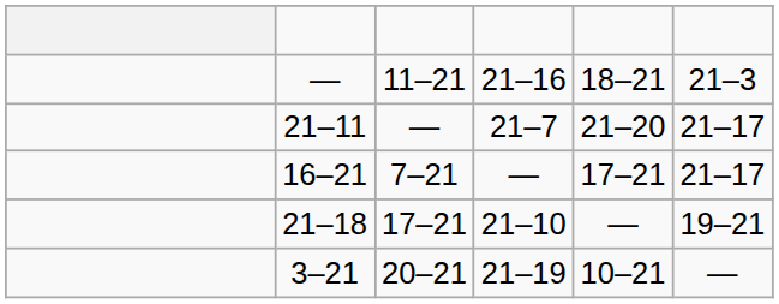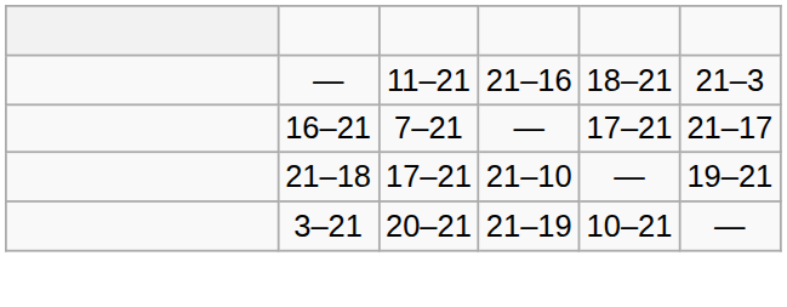 <table class="wikitable" style="text-align:center; font-size:90%;">
 <tr>
 <th width=120> </th>
 <td><strong></strong></td>
 <td><strong></strong></td>
 <td><strong></strong></td>
 <td><strong></strong></td>
 <td><strong></strong></td>
 </tr>
 <tr>
 <td style="text-align:left;"></td>
 <td>—</td>
 <td>11–21</td>
 <td>21–16</td>
 <td>18–21</td>
 <td>21–3</td>
-</tr>
-<tr>
-<td style="text-align:left;"></td>
-<td>21–11</td>
-<td>—</td>
-<td>21–7</td>
-<td>21–20</td>
-<td>21–17</td>
 </tr>
 <tr>
 <td style="text-align:left;"></td>
 <td>16–21</td>
 <td>7–21</td>
 <td>—</td>
 <td>17–21</td>
 <td>21–17</td>
 </tr>
 <tr>
 <td style="text-align:left;"></td>
 <td>21–18</td>
 <td>17–21</td>
 <td>21–10</td>
 <td>—</td>
 <td>19–21</td>
 </tr>
 <tr>
 <td style="text-align:left;"></td>
 <td>3–21</td>
 <td>20–21</td>
 <td>21–19</td>
 <td>10–21</td>
 <td>—</td>
 </tr>
 </table>
